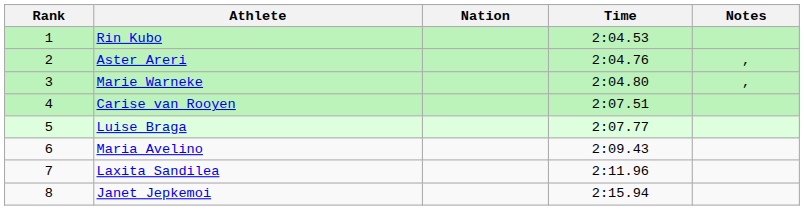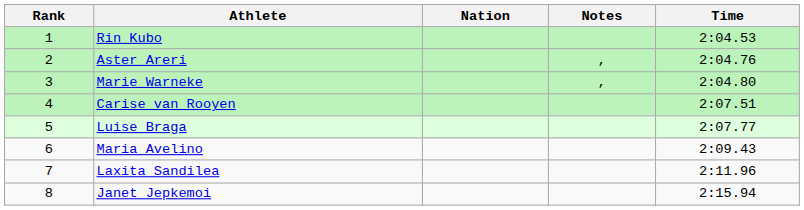 <table class="wikitable sortable" style="text-align:center;width: 60%;">
 <tr>
 <th scope="col">Rank</th>
 <th scope="col">Athlete</th>
 <th scope="col">Nation</th>
+<th scope="col">Notes</th>
 <th scope="col">Time</th>
-<th scope="col">Notes</th>
 </tr>
 <tr bgcolor=bbf3bb>
 <td>1</td>
 <td align=left><a href='#'>Rin Kubo</a></td>
 <td align=left></td>
+<td></td>
 <td>2:04.53</td>
-<td></td>
 </tr>
 <tr bgcolor=bbf3bb>
 <td>2</td>
 <td align=left><a href='#'>Aster Areri</a></td>
 <td align=left></td>
+<td>, </td>
 <td>2:04.76</td>
-<td>, </td>
 </tr>
 <tr bgcolor=bbf3bb>
 <td>3</td>
 <td align=left><a href='#'>Marie Warneke</a></td>
 <td align=left></td>
+<td>, </td>
 <td>2:04.80</td>
-<td>, </td>
 </tr>
 <tr bgcolor=bbf3bb>
 <td>4</td>
 <td align=left><a href='#'>Carise van Rooyen</a></td>
 <td align=left></td>
+<td></td>
 <td>2:07.51</td>
-<td></td>
 </tr>
 <tr bgcolor=ddffdd>
 <td>5</td>
 <td align=left><a href='#'>Luise Braga</a></td>
 <td align=left></td>
+<td></td>
 <td>2:07.77</td>
-<td></td>
 </tr>
 <tr>
 <td>6</td>
 <td align=left><a href='#'>Maria Avelino</a></td>
 <td align=left></td>
+<td></td>
 <td>2:09.43</td>
-<td></td>
 </tr>
 <tr>
 <td>7</td>
 <td align=left><a href='#'>Laxita Sandilea</a></td>
 <td align=left></td>
+<td></td>
 <td>2:11.96</td>
-<td></td>
 </tr>
 <tr>
 <td>8</td>
 <td align=left><a href='#'>Janet Jepkemoi</a></td>
 <td align=left></td>
+<td></td>
 <td>2:15.94</td>
-<td></td>
 </tr>
 </table>
